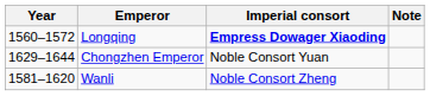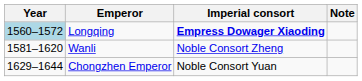 <table class="wikitable">
 <tr>
 <th>Year</th>
 <th>Emperor</th>
 <th>Imperial consort</th>
 <th>Note</th>
 </tr>
 <tr>
-<td>1560–1572</td>
+<td style="background: lightblue;">1560–1572</td>
 <td><a href='#'>Longqing</a></td>
 <td><strong><a href='#'>Empress Dowager Xiaoding</a></strong></td>
+<td></td>
+</tr>
+<tr>
+<td>1581–1620</td>
+<td><a href='#'>Wanli</a></td>
+<td><a href='#'>Noble Consort Zheng</a></td>
 <td></td>
 </tr>
 <tr>
 <td>1629–1644</td>
 <td><a href='#'>Chongzhen Emperor</a></td>
 <td>Noble Consort Yuan</td>
 <td></td>
 </tr>
-<tr>
-<td>1581–1620</td>
-<td><a href='#'>Wanli</a></td>
-<td><a href='#'>Noble Consort Zheng</a></td>
-<td></td>
-</tr>
 </table>
